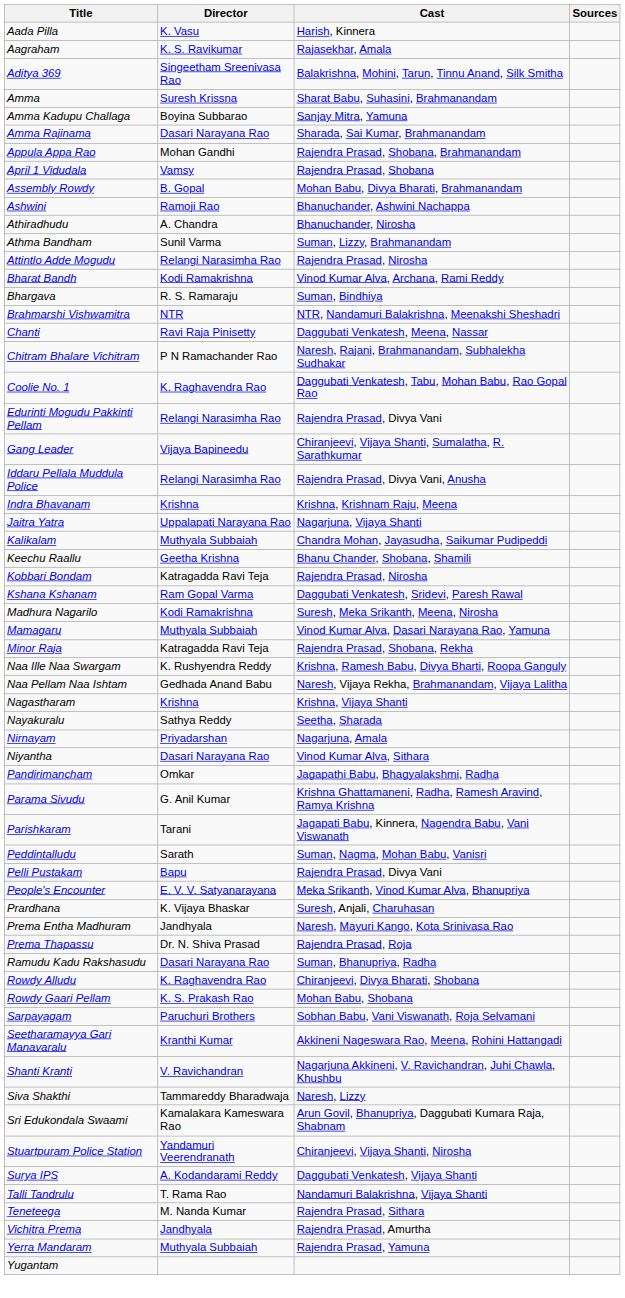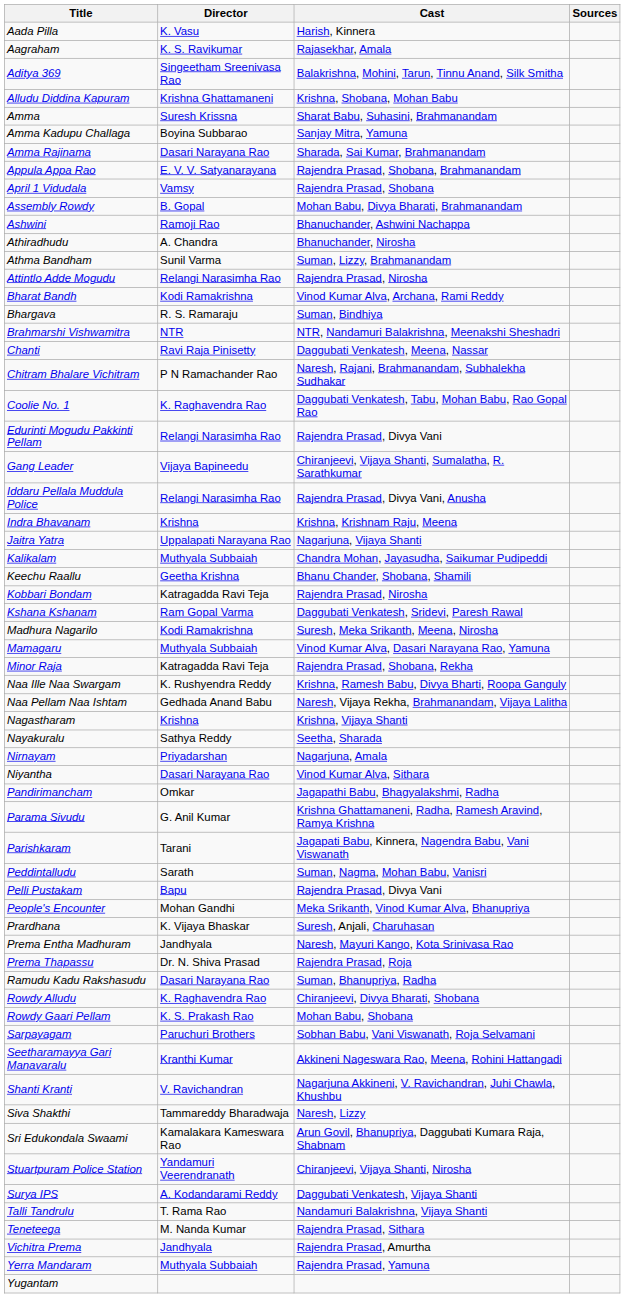 <table class="wikitable">
 <tr>
 <th>Title</th>
 <th>Director</th>
 <th>Cast</th>
 <th>Sources</th>
 </tr>
 <tr>
 <td><em>Aada Pilla</em></td>
 <td><a href='#'>K. Vasu</a></td>
 <td><a href='#'>Harish</a>, Kinnera</td>
 <td></td>
 </tr>
 <tr>
 <td><em>Aagraham</em></td>
 <td><a href='#'>K. S. Ravikumar</a></td>
 <td><a href='#'>Rajasekhar</a>, <a href='#'>Amala</a></td>
 <td></td>
 </tr>
 <tr>
 <td><em><a href='#'>Aditya 369</a></em></td>
 <td><a href='#'>Singeetham Sreenivasa Rao</a></td>
 <td><a href='#'>Balakrishna</a>, <a href='#'>Mohini</a>, <a href='#'>Tarun</a>, <a href='#'>Tinnu Anand</a>, <a href='#'>Silk Smitha</a></td>
 <td></td>
 </tr>
 <tr>
+<td><em><a href='#'>Alludu Diddina Kapuram</a></em></td>
+<td><a href='#'>Krishna Ghattamaneni</a></td>
+<td><a href='#'>Krishna</a>, <a href='#'>Shobana</a>, <a href='#'>Mohan Babu</a></td>
+<td></td>
+</tr>
+<tr>
 <td><em>Amma</em></td>
 <td><a href='#'>Suresh Krissna</a></td>
 <td><a href='#'>Sharat Babu</a>, <a href='#'>Suhasini</a>, <a href='#'>Brahmanandam</a></td>
 <td></td>
 </tr>
 <tr>
 <td><em>Amma Kadupu Challaga</em></td>
 <td>Boyina Subbarao</td>
 <td><a href='#'>Sanjay Mitra</a>, <a href='#'>Yamuna</a></td>
 <td></td>
 </tr>
 <tr>
 <td><em><a href='#'>Amma Rajinama</a></em></td>
 <td><a href='#'>Dasari Narayana Rao</a></td>
 <td><a href='#'>Sharada</a>, <a href='#'>Sai Kumar</a>, <a href='#'>Brahmanandam</a></td>
 <td></td>
 </tr>
 <tr>
 <td><em><a href='#'>Appula Appa Rao</a></em></td>
-<td>Mohan Gandhi</td>
+<td><a href='#'>E. V. V. Satyanarayana</a></td>
 <td><a href='#'>Rajendra Prasad</a>, <a href='#'>Shobana</a>, <a href='#'>Brahmanandam</a></td>
 <td></td>
 </tr>
 <tr>
 <td><em><a href='#'>April 1 Vidudala</a></em></td>
 <td><a href='#'>Vamsy</a></td>
 <td><a href='#'>Rajendra Prasad</a>, <a href='#'>Shobana</a></td>
 <td></td>
 </tr>
 <tr>
 <td><em><a href='#'>Assembly Rowdy</a></em></td>
 <td><a href='#'>B. Gopal</a></td>
 <td><a href='#'>Mohan Babu</a>, <a href='#'>Divya Bharati</a>, <a href='#'>Brahmanandam</a></td>
 <td></td>
 </tr>
 <tr>
 <td><em><a href='#'>Ashwini</a></em></td>
 <td><a href='#'>Ramoji Rao</a></td>
 <td><a href='#'>Bhanuchander</a>, <a href='#'>Ashwini Nachappa</a></td>
 <td></td>
 </tr>
 <tr>
 <td><em>Athiradhudu</em></td>
 <td>A. Chandra</td>
 <td><a href='#'>Bhanuchander</a>, <a href='#'>Nirosha</a></td>
 <td></td>
 </tr>
 <tr>
 <td><em>Athma Bandham</em></td>
 <td>Sunil Varma</td>
 <td><a href='#'>Suman</a>, <a href='#'>Lizzy</a>, <a href='#'>Brahmanandam</a></td>
 <td></td>
 </tr>
 <tr>
 <td><em><a href='#'>Attintlo Adde Mogudu</a></em></td>
 <td><a href='#'>Relangi Narasimha Rao</a></td>
 <td><a href='#'>Rajendra Prasad</a>, <a href='#'>Nirosha</a></td>
 <td></td>
 </tr>
 <tr>
 <td><em><a href='#'>Bharat Bandh</a></em></td>
 <td><a href='#'>Kodi Ramakrishna</a></td>
 <td><a href='#'>Vinod Kumar Alva</a>, <a href='#'>Archana</a>, <a href='#'>Rami Reddy</a></td>
 <td></td>
 </tr>
 <tr>
 <td><em>Bhargava</em></td>
 <td>R. S. Ramaraju</td>
 <td><a href='#'>Suman</a>, <a href='#'>Bindhiya</a></td>
 <td></td>
 </tr>
 <tr>
 <td><em><a href='#'>Brahmarshi Vishwamitra</a></em></td>
 <td><a href='#'>NTR</a></td>
 <td><a href='#'>NTR</a>, <a href='#'>Nandamuri Balakrishna</a>, <a href='#'>Meenakshi Sheshadri</a></td>
 <td></td>
 </tr>
 <tr>
 <td><em><a href='#'>Chanti</a></em></td>
 <td><a href='#'>Ravi Raja Pinisetty</a></td>
 <td><a href='#'>Daggubati Venkatesh</a>, <a href='#'>Meena</a>, <a href='#'>Nassar</a></td>
 <td></td>
 </tr>
 <tr>
 <td><em><a href='#'>Chitram Bhalare Vichitram</a></em></td>
 <td>P N Ramachander Rao</td>
 <td><a href='#'>Naresh</a>, <a href='#'>Rajani</a>, <a href='#'>Brahmanandam</a>, <a href='#'>Subhalekha Sudhakar</a></td>
 <td></td>
 </tr>
 <tr>
 <td><em><a href='#'>Coolie No. 1</a></em></td>
 <td><a href='#'>K. Raghavendra Rao</a></td>
 <td><a href='#'>Daggubati Venkatesh</a>, <a href='#'>Tabu</a>, <a href='#'>Mohan Babu</a>, <a href='#'>Rao Gopal Rao</a></td>
 <td></td>
 </tr>
 <tr>
 <td><em><a href='#'>Edurinti Mogudu Pakkinti Pellam</a></em></td>
 <td><a href='#'>Relangi Narasimha Rao</a></td>
 <td><a href='#'>Rajendra Prasad</a>, Divya Vani</td>
 <td></td>
 </tr>
 <tr>
 <td><em><a href='#'>Gang Leader</a></em></td>
 <td><a href='#'>Vijaya Bapineedu</a></td>
 <td><a href='#'>Chiranjeevi</a>, <a href='#'>Vijaya Shanti</a>, <a href='#'>Sumalatha</a>, <a href='#'>R. Sarathkumar</a></td>
 <td></td>
 </tr>
 <tr>
 <td><em><a href='#'>Iddaru Pellala Muddula Police</a></em></td>
 <td><a href='#'>Relangi Narasimha Rao</a></td>
 <td><a href='#'>Rajendra Prasad</a>, Divya Vani, <a href='#'>Anusha</a></td>
 <td></td>
 </tr>
 <tr>
 <td><em><a href='#'>Indra Bhavanam</a></em></td>
 <td><a href='#'>Krishna</a></td>
 <td><a href='#'>Krishna</a>, <a href='#'>Krishnam Raju</a>, <a href='#'>Meena</a></td>
 <td></td>
 </tr>
 <tr>
 <td><em><a href='#'>Jaitra Yatra</a></em></td>
 <td><a href='#'>Uppalapati Narayana Rao</a></td>
 <td><a href='#'>Nagarjuna</a>, <a href='#'>Vijaya Shanti</a></td>
 <td></td>
 </tr>
 <tr>
 <td><em><a href='#'>Kalikalam</a></em></td>
 <td><a href='#'>Muthyala Subbaiah</a></td>
 <td><a href='#'>Chandra Mohan</a>, <a href='#'>Jayasudha</a>, <a href='#'>Saikumar Pudipeddi</a></td>
 <td></td>
 </tr>
 <tr>
 <td><em>Keechu Raallu</em></td>
 <td><a href='#'>Geetha Krishna</a></td>
 <td><a href='#'>Bhanu Chander</a>, <a href='#'>Shobana</a>, <a href='#'>Shamili</a></td>
 <td></td>
 </tr>
 <tr>
 <td><em><a href='#'>Kobbari Bondam</a></em></td>
 <td>Katragadda Ravi Teja</td>
 <td><a href='#'>Rajendra Prasad</a>, <a href='#'>Nirosha</a></td>
 <td></td>
 </tr>
 <tr>
 <td><em><a href='#'>Kshana Kshanam</a></em></td>
 <td><a href='#'>Ram Gopal Varma</a></td>
 <td><a href='#'>Daggubati Venkatesh</a>, <a href='#'>Sridevi</a>, <a href='#'>Paresh Rawal</a></td>
 <td></td>
 </tr>
 <tr>
 <td><em>Madhura Nagarilo</em></td>
 <td><a href='#'>Kodi Ramakrishna</a></td>
 <td><a href='#'>Suresh</a>, <a href='#'>Meka Srikanth</a>, <a href='#'>Meena</a>, <a href='#'>Nirosha</a></td>
 <td></td>
 </tr>
 <tr>
 <td><em><a href='#'>Mamagaru</a></em></td>
 <td><a href='#'>Muthyala Subbaiah</a></td>
 <td><a href='#'>Vinod Kumar Alva</a>, <a href='#'>Dasari Narayana Rao</a>, <a href='#'>Yamuna</a></td>
 <td></td>
 </tr>
 <tr>
 <td><em><a href='#'>Minor Raja</a></em></td>
 <td>Katragadda Ravi Teja</td>
 <td><a href='#'>Rajendra Prasad</a>, <a href='#'>Shobana</a>, <a href='#'>Rekha</a></td>
 <td></td>
 </tr>
 <tr>
 <td><em>Naa Ille Naa Swargam</em></td>
 <td>K. Rushyendra Reddy</td>
 <td><a href='#'>Krishna</a>, <a href='#'>Ramesh Babu</a>, <a href='#'>Divya Bharti</a>, <a href='#'>Roopa Ganguly</a></td>
 <td></td>
 </tr>
 <tr>
 <td><em>Naa Pellam Naa Ishtam</em></td>
 <td>Gedhada Anand Babu</td>
 <td><a href='#'>Naresh</a>, Vijaya Rekha, <a href='#'>Brahmanandam</a>, <a href='#'>Vijaya Lalitha</a></td>
 <td></td>
 </tr>
 <tr>
 <td><em>Nagastharam </em></td>
 <td><a href='#'>Krishna</a></td>
 <td><a href='#'>Krishna</a>, <a href='#'>Vijaya Shanti</a></td>
 <td></td>
 </tr>
 <tr>
 <td><em>Nayakuralu</em></td>
 <td>Sathya Reddy</td>
 <td><a href='#'>Seetha</a>, <a href='#'>Sharada</a></td>
 <td></td>
 </tr>
 <tr>
 <td><em><a href='#'>Nirnayam</a></em></td>
 <td><a href='#'>Priyadarshan</a></td>
 <td><a href='#'>Nagarjuna</a>, <a href='#'>Amala</a></td>
 <td></td>
 </tr>
 <tr>
 <td><em>Niyantha</em></td>
 <td><a href='#'>Dasari Narayana Rao</a></td>
 <td><a href='#'>Vinod Kumar Alva</a>, <a href='#'>Sithara</a></td>
 <td></td>
 </tr>
 <tr>
 <td><em><a href='#'>Pandirimancham</a></em></td>
 <td>Omkar</td>
 <td><a href='#'>Jagapathi Babu</a>, <a href='#'>Bhagyalakshmi</a>, <a href='#'>Radha</a></td>
 <td></td>
 </tr>
 <tr>
 <td><em><a href='#'>Parama Sivudu</a></em></td>
 <td>G. Anil Kumar</td>
 <td><a href='#'>Krishna Ghattamaneni</a>, <a href='#'>Radha</a>, <a href='#'>Ramesh Aravind</a>, <a href='#'>Ramya Krishna</a></td>
 <td></td>
 </tr>
 <tr>
 <td><em><a href='#'>Parishkaram</a></em></td>
 <td>Tarani</td>
 <td><a href='#'>Jagapati Babu</a>, Kinnera, <a href='#'>Nagendra Babu</a>, <a href='#'>Vani Viswanath</a></td>
 <td></td>
 </tr>
 <tr>
 <td><em><a href='#'>Peddintalludu</a></em></td>
 <td>Sarath</td>
 <td><a href='#'>Suman</a>, <a href='#'>Nagma</a>, <a href='#'>Mohan Babu</a>, <a href='#'>Vanisri</a></td>
 <td></td>
 </tr>
 <tr>
 <td><em><a href='#'>Pelli Pustakam</a></em></td>
 <td><a href='#'>Bapu</a></td>
 <td><a href='#'>Rajendra Prasad</a>, Divya Vani</td>
 <td></td>
 </tr>
 <tr>
 <td><em><a href='#'>People's Encounter</a></em></td>
-<td><a href='#'>E. V. V. Satyanarayana</a></td>
+<td>Mohan Gandhi</td>
 <td><a href='#'>Meka Srikanth</a>, <a href='#'>Vinod Kumar Alva</a>, <a href='#'>Bhanupriya</a></td>
 <td></td>
 </tr>
 <tr>
 <td><em>Prardhana</em></td>
 <td>K. Vijaya Bhaskar</td>
 <td><a href='#'>Suresh</a>, Anjali, <a href='#'>Charuhasan</a></td>
 <td></td>
 </tr>
 <tr>
 <td><em>Prema Entha Madhuram</em></td>
 <td>Jandhyala</td>
 <td><a href='#'>Naresh</a>, <a href='#'>Mayuri Kango</a>, <a href='#'>Kota Srinivasa Rao</a></td>
 <td></td>
 </tr>
 <tr>
 <td><em><a href='#'>Prema Thapassu</a></em></td>
 <td>Dr. N. Shiva Prasad</td>
 <td><a href='#'>Rajendra Prasad</a>, <a href='#'>Roja</a></td>
 <td></td>
 </tr>
 <tr>
 <td><em>Ramudu Kadu Rakshasudu</em></td>
 <td><a href='#'>Dasari Narayana Rao</a></td>
 <td><a href='#'>Suman</a>, <a href='#'>Bhanupriya</a>, <a href='#'>Radha</a></td>
 <td></td>
 </tr>
 <tr>
 <td><em><a href='#'>Rowdy Alludu</a></em></td>
 <td><a href='#'>K. Raghavendra Rao</a></td>
 <td><a href='#'>Chiranjeevi</a>, <a href='#'>Divya Bharati</a>, <a href='#'>Shobana</a></td>
 <td></td>
 </tr>
 <tr>
 <td><em><a href='#'>Rowdy Gaari Pellam</a></em></td>
 <td><a href='#'>K. S. Prakash Rao</a></td>
 <td><a href='#'>Mohan Babu</a>, <a href='#'>Shobana</a></td>
 <td></td>
 </tr>
 <tr>
 <td><em><a href='#'>Sarpayagam</a></em></td>
 <td><a href='#'>Paruchuri Brothers</a></td>
 <td><a href='#'>Sobhan Babu</a>, <a href='#'>Vani Viswanath</a>, <a href='#'>Roja Selvamani</a></td>
 <td></td>
 </tr>
 <tr>
 <td><em><a href='#'>Seetharamayya Gari Manavaralu</a></em></td>
 <td><a href='#'>Kranthi Kumar</a></td>
 <td><a href='#'>Akkineni Nageswara Rao</a>, <a href='#'>Meena</a>, <a href='#'>Rohini Hattangadi</a></td>
 <td></td>
 </tr>
 <tr>
 <td><em><a href='#'>Shanti Kranti</a></em></td>
 <td><a href='#'>V. Ravichandran</a></td>
 <td><a href='#'>Nagarjuna Akkineni</a>, <a href='#'>V. Ravichandran</a>, <a href='#'>Juhi Chawla</a>, <a href='#'>Khushbu</a></td>
 <td></td>
 </tr>
 <tr>
 <td><em>Siva Shakthi</em></td>
 <td>Tammareddy Bharadwaja</td>
 <td><a href='#'>Naresh</a>, <a href='#'>Lizzy</a></td>
 <td></td>
 </tr>
 <tr>
 <td><em>Sri Edukondala Swaami</em></td>
 <td>Kamalakara Kameswara Rao</td>
 <td><a href='#'>Arun Govil</a>, <a href='#'>Bhanupriya</a>, Daggubati Kumara Raja, <a href='#'>Shabnam</a></td>
 <td></td>
 </tr>
 <tr>
 <td><em><a href='#'>Stuartpuram Police Station</a></em></td>
 <td><a href='#'>Yandamuri Veerendranath</a></td>
 <td><a href='#'>Chiranjeevi</a>, <a href='#'>Vijaya Shanti</a>, <a href='#'>Nirosha</a></td>
 <td></td>
 </tr>
 <tr>
 <td><em><a href='#'>Surya IPS</a></em></td>
 <td><a href='#'>A. Kodandarami Reddy</a></td>
 <td><a href='#'>Daggubati Venkatesh</a>, <a href='#'>Vijaya Shanti</a></td>
 <td></td>
 </tr>
 <tr>
 <td><em><a href='#'>Talli Tandrulu</a></em></td>
 <td>T. Rama Rao</td>
 <td><a href='#'>Nandamuri Balakrishna</a>, <a href='#'>Vijaya Shanti</a></td>
 <td></td>
 </tr>
 <tr>
 <td><em><a href='#'>Teneteega</a></em></td>
 <td>M. Nanda Kumar</td>
 <td><a href='#'>Rajendra Prasad</a>, <a href='#'>Sithara</a></td>
 <td></td>
 </tr>
 <tr>
 <td><em><a href='#'>Vichitra Prema</a></em></td>
 <td><a href='#'>Jandhyala</a></td>
 <td><a href='#'>Rajendra Prasad</a>, Amurtha</td>
 <td></td>
 </tr>
 <tr>
 <td><em><a href='#'>Yerra Mandaram</a></em></td>
 <td><a href='#'>Muthyala Subbaiah</a></td>
 <td><a href='#'>Rajendra Prasad</a>, <a href='#'>Yamuna</a></td>
 <td></td>
 </tr>
 <tr>
 <td><em>Yugantam</em></td>
 <td></td>
 <td></td>
 <td></td>
 </tr>
 </table>
